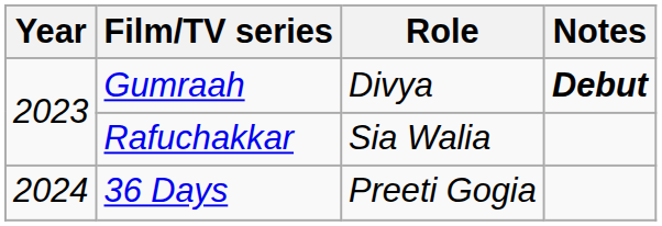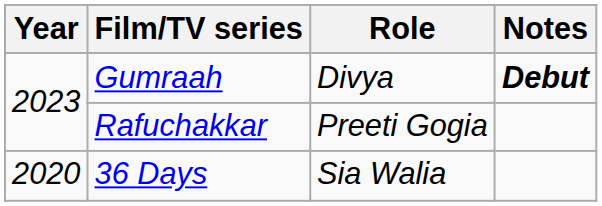 <table class="wikitable">
 <tr>
 <th scope="col">Year</th>
 <th scope="col">Film/TV series</th>
 <th scope="col">Role</th>
 <th scope="col">Notes</th>
 </tr>
 <tr>
 <td rowspan="2"><em>2023</em></td>
 <td><a href='#'><em>Gumraah</em></a></td>
 <td><em>Divya</em></td>
 <td><strong><em>Debut</em></strong></td>
 </tr>
 <tr>
 <td><em><a href='#'>Rafuchakkar</a></em></td>
+<td><em>Preeti Gogia</em></td>
+<td></td>
+</tr>
+<tr>
+<td><em>2020</em></td>
+<td><a href='#'><em>36 Days</em></a></td>
 <td><em>Sia Walia</em></td>
 <td></td>
 </tr>
-<tr>
-<td><em>2024</em></td>
-<td><a href='#'><em>36 Days</em></a></td>
-<td><em>Preeti Gogia</em></td>
-<td></td>
-</tr>
 </table>
